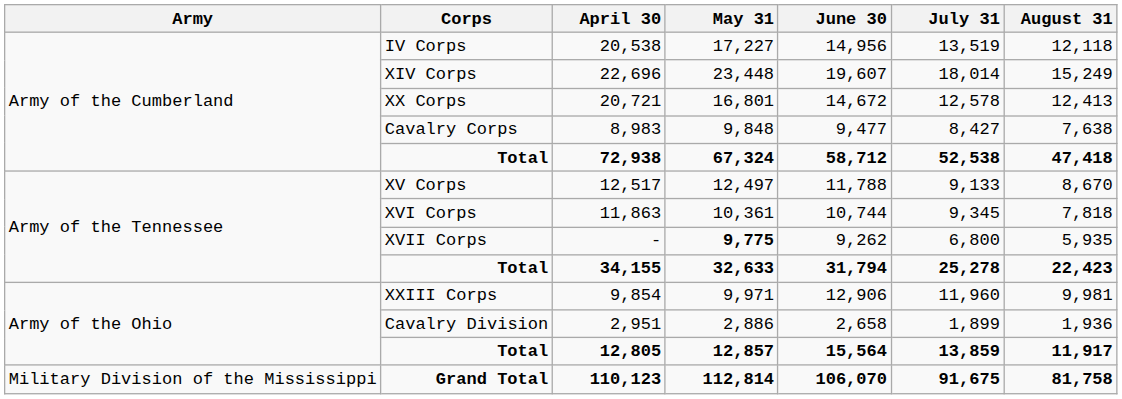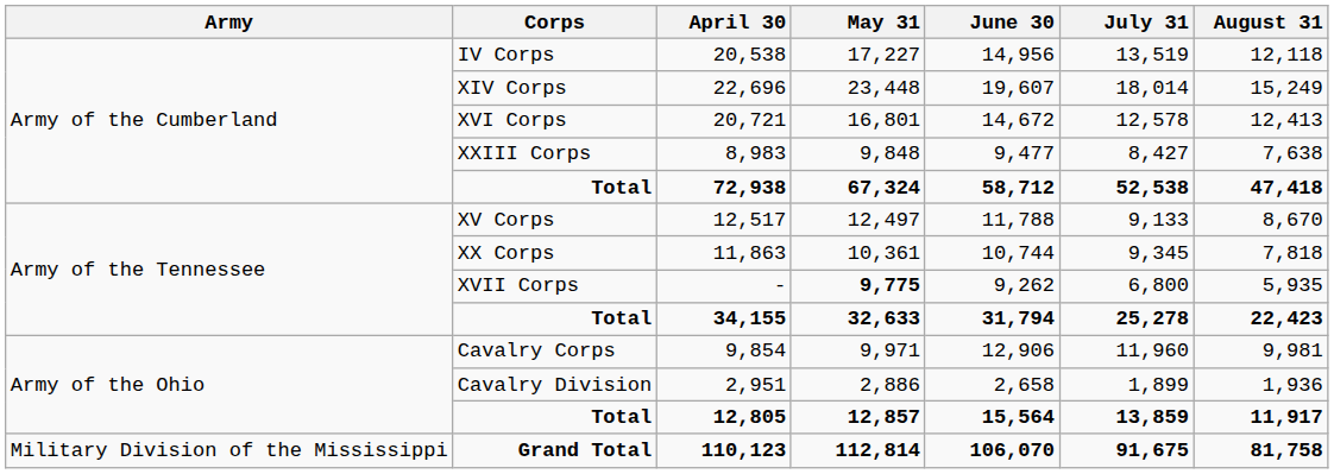 <table class="wikitable">
 <tr>
 <th>Army</th>
 <th>Corps</th>
 <th width=80px; style="text-align: right;">April 30</th>
 <th width=80px; style="text-align: right;">May 31</th>
 <th width=80px; style="text-align: right;">June 30</th>
 <th width=80px; style="text-align: right;">July 31</th>
 <th width=80px; style="text-align: right;">August 31</th>
 </tr>
 <tr>
 <td rowspan="5">Army of the Cumberland</td>
 <td>IV Corps</td>
 <td style="text-align: right;">20,538</td>
 <td style="text-align: right;">17,227</td>
 <td style="text-align: right;">14,956</td>
 <td style="text-align: right;">13,519</td>
 <td style="text-align: right;">12,118</td>
 </tr>
 <tr>
 <td>XIV Corps</td>
 <td style="text-align: right;">22,696</td>
 <td style="text-align: right;">23,448</td>
 <td style="text-align: right;">19,607</td>
 <td style="text-align: right;">18,014</td>
 <td style="text-align: right;">15,249</td>
 </tr>
 <tr>
-<td>XX Corps</td>
+<td>XVI Corps</td>
 <td style="text-align: right;">20,721</td>
 <td style="text-align: right;">16,801</td>
 <td style="text-align: right;">14,672</td>
 <td style="text-align: right;">12,578</td>
 <td style="text-align: right;">12,413</td>
 </tr>
 <tr>
-<td>Cavalry Corps</td>
+<td>XXIII Corps</td>
 <td style="text-align: right;">8,983</td>
 <td style="text-align: right;">9,848</td>
 <td style="text-align: right;">9,477</td>
 <td style="text-align: right;">8,427</td>
 <td style="text-align: right;">7,638</td>
 </tr>
 <tr>
 <td style="text-align: right; font-weight: bold;">Total</td>
 <td style="text-align: right; font-weight: bold;">72,938</td>
 <td style="text-align: right; font-weight: bold;">67,324</td>
 <td style="text-align: right; font-weight: bold;">58,712</td>
 <td style="text-align: right; font-weight: bold;">52,538</td>
 <td style="text-align: right; font-weight: bold;">47,418</td>
 </tr>
 <tr>
 <td rowspan="4">Army of the Tennessee</td>
 <td>XV Corps</td>
 <td style="text-align: right;">12,517</td>
 <td style="text-align: right;">12,497</td>
 <td style="text-align: right;">11,788</td>
 <td style="text-align: right;">9,133</td>
 <td style="text-align: right;">8,670</td>
 </tr>
 <tr>
-<td>XVI Corps</td>
+<td>XX Corps</td>
 <td style="text-align: right;">11,863</td>
 <td style="text-align: right;">10,361</td>
 <td style="text-align: right;">10,744</td>
 <td style="text-align: right;">9,345</td>
 <td style="text-align: right;">7,818</td>
 </tr>
 <tr>
 <td>XVII Corps</td>
 <td style="text-align: right;">- </td>
 <td style="text-align: right;"><strong>9,775</strong></td>
 <td style="text-align: right;">9,262</td>
 <td style="text-align: right;">6,800</td>
 <td style="text-align: right;">5,935</td>
 </tr>
 <tr>
 <td style="text-align: right; font-weight: bold;">Total</td>
 <td style="text-align: right; font-weight: bold;">34,155</td>
 <td style="text-align: right; font-weight: bold;">32,633</td>
 <td style="text-align: right; font-weight: bold;">31,794</td>
 <td style="text-align: right; font-weight: bold;">25,278</td>
 <td style="text-align: right; font-weight: bold;">22,423</td>
 </tr>
 <tr>
 <td rowspan="3">Army of the Ohio</td>
-<td>XXIII Corps</td>
+<td>Cavalry Corps</td>
 <td style="text-align: right;">9,854</td>
 <td style="text-align: right;">9,971</td>
 <td style="text-align: right;">12,906</td>
 <td style="text-align: right;">11,960</td>
 <td style="text-align: right;">9,981</td>
 </tr>
 <tr>
 <td>Cavalry Division</td>
 <td style="text-align: right;">2,951</td>
 <td style="text-align: right;">2,886</td>
 <td style="text-align: right;">2,658</td>
 <td style="text-align: right;">1,899</td>
 <td style="text-align: right;">1,936</td>
 </tr>
 <tr>
 <td style="text-align: right; font-weight: bold;">Total</td>
 <td style="text-align: right; font-weight: bold;">12,805</td>
 <td style="text-align: right; font-weight: bold;">12,857</td>
 <td style="text-align: right; font-weight: bold;">15,564</td>
 <td style="text-align: right; font-weight: bold;">13,859</td>
 <td style="text-align: right; font-weight: bold;">11,917</td>
 </tr>
 <tr>
 <td>Military Division of the Mississippi</td>
 <td style="text-align: right; font-weight: bold;">Grand Total</td>
 <td style="text-align: right; font-weight: bold;">110,123</td>
 <td style="text-align: right; font-weight: bold;">112,814</td>
 <td style="text-align: right; font-weight: bold;">106,070</td>
 <td style="text-align: right; font-weight: bold;">91,675</td>
 <td style="text-align: right; font-weight: bold;">81,758</td>
 </tr>
 </table>
